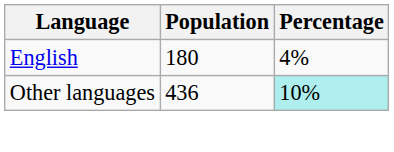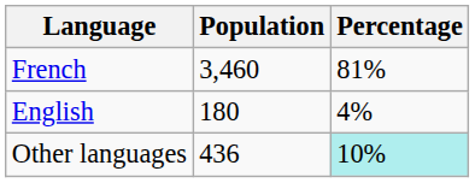 <table class="wikitable">
 <tr>
 <th>Language</th>
 <th>Population</th>
 <th>Percentage</th>
+</tr>
+<tr>
+<td><a href='#'>French</a></td>
+<td>3,460</td>
+<td>81%</td>
 </tr>
 <tr>
 <td><a href='#'>English</a></td>
 <td>180</td>
 <td>4%</td>
 </tr>
 <tr>
 <td>Other languages</td>
 <td>436</td>
 <td style="background: paleturquoise;">10%</td>
 </tr>
 </table>
